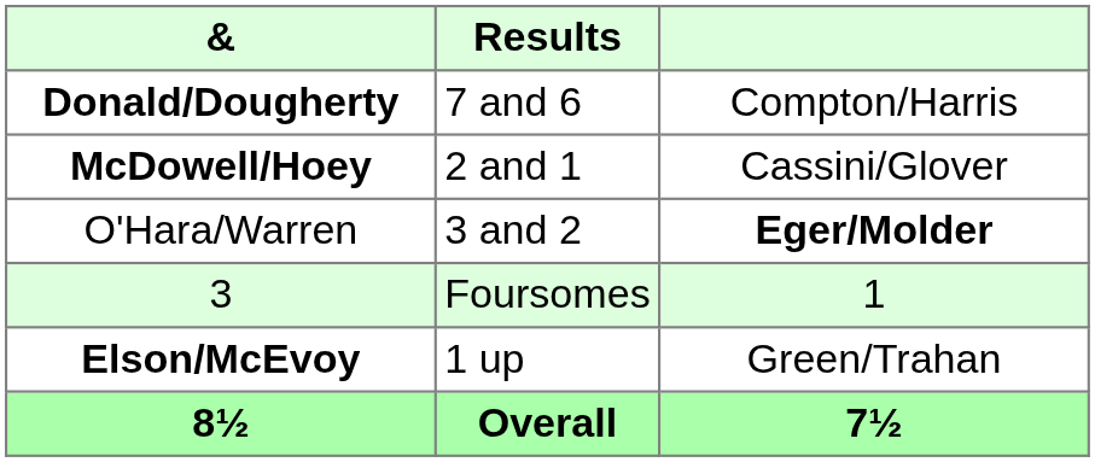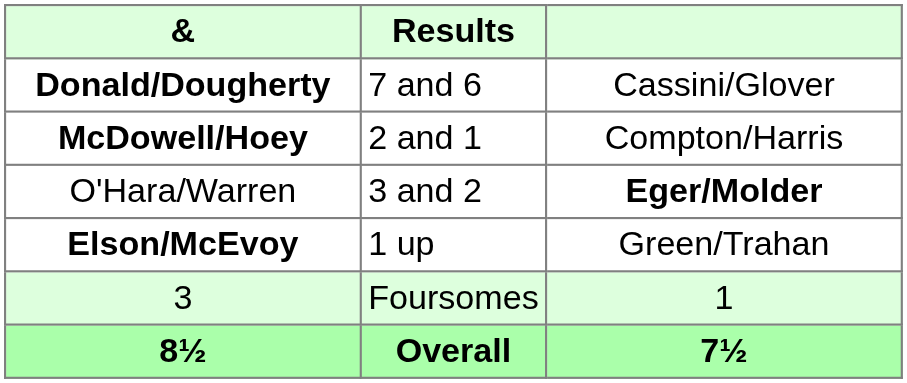 <table border="1" cellpadding="3" style="border-collapse:collapse; text-align:center;">
 <tr style="background:#ddffdd;">
 <th width=160> & </th>
 <th>Results</th>
 <th width=160></th>
 </tr>
 <tr>
 <td><strong>Donald/Dougherty</strong></td>
 <td align=left> 7 and 6</td>
-<td>Compton/Harris</td>
+<td>Cassini/Glover</td>
 </tr>
 <tr>
 <td><strong>McDowell/Hoey</strong></td>
 <td align=left> 2 and 1</td>
-<td>Cassini/Glover</td>
+<td>Compton/Harris</td>
 </tr>
 <tr>
 <td>O'Hara/Warren</td>
 <td align=left> 3 and 2</td>
 <td><strong>Eger/Molder</strong></td>
 </tr>
+<tr>
+<td><strong>Elson/McEvoy</strong></td>
+<td align=left> 1 up</td>
+<td>Green/Trahan</td>
+</tr>
 <tr style="background:#ddffdd;">
 <td>3</td>
 <td>Foursomes</td>
 <td>1</td>
-</tr>
-<tr>
-<td><strong>Elson/McEvoy</strong></td>
-<td align=left> 1 up</td>
-<td>Green/Trahan</td>
 </tr>
 <tr style="background:#aaffaa;">
 <th>8½</th>
 <th>Overall</th>
 <th>7½</th>
 </tr>
 </table>
